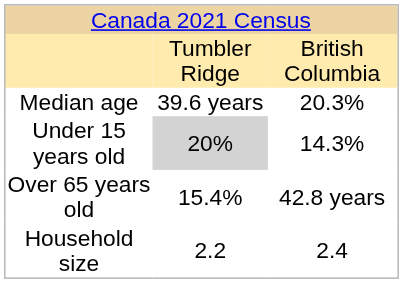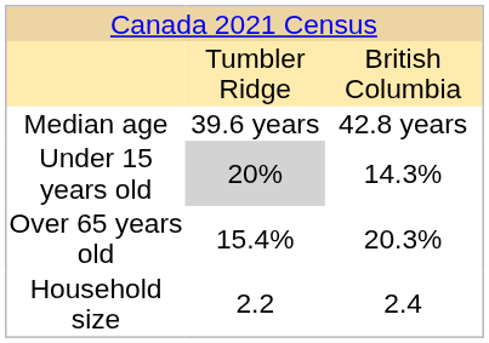 <table cellpadding="1" border="0" style="float: right; margin: 0em 1em 1em 0em; width: 250px; border: 1px #bbbbbb solid; border-collapse: collapse; font-size: 90%;">
 <tr style="text-align:center;background-color:#EDD5A3">
 <td colspan="3"><a href='#'>Canada 2021 Census</a></td>
 </tr>
 <tr style="text-align:center;background-color:#ffebad;">
 <td></td>
 <td>Tumbler Ridge</td>
 <td>British Columbia</td>
 </tr>
 <tr style="text-align:center;">
 <td>Median age</td>
 <td>39.6 years</td>
-<td>20.3%</td>
+<td>42.8 years</td>
 </tr>
 <tr style="text-align:center;">
 <td>Under 15 years old</td>
 <td style="background: lightgrey;">20%</td>
 <td>14.3%</td>
 </tr>
 <tr style="text-align:center;">
 <td>Over 65 years old</td>
 <td>15.4%</td>
-<td>42.8 years</td>
+<td>20.3%</td>
 </tr>
 <tr style="text-align:center;">
 <td>Household size</td>
 <td>2.2</td>
 <td>2.4</td>
 </tr>
 </table>
